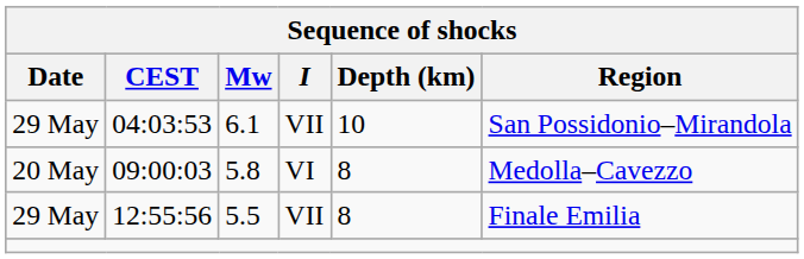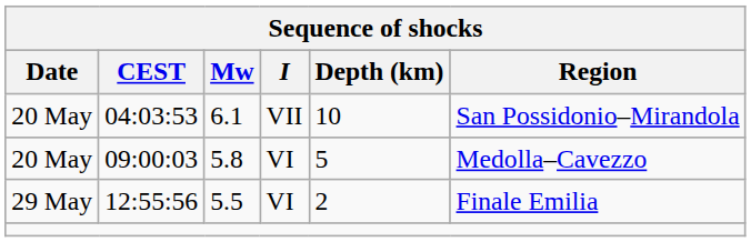 <table class="wikitable" style="font-size:90%;float:left; clear:left; margin-right:1em;">
 <tr>
 <th colspan="6" style="text-align: center;">Sequence of shocks</th>
 </tr>
 <tr>
 <th class="unsortable">Date</th>
 <th class="unsortable"><a href='#'>CEST</a></th>
 <th><a href='#'>Mw</a></th>
 <th><em>I</em></th>
 <th>Depth (km)</th>
 <th>Region</th>
 </tr>
 <tr>
-<td>29 May</td>
+<td>20 May</td>
 <td>04:03:53</td>
 <td>6.1</td>
 <td>VII</td>
 <td>10</td>
 <td><a href='#'>San Possidonio</a>–<a href='#'>Mirandola</a></td>
 </tr>
 <tr>
 <td>20 May</td>
 <td>09:00:03</td>
 <td>5.8</td>
 <td>VI</td>
-<td>8</td>
+<td>5</td>
 <td><a href='#'>Medolla</a>–<a href='#'>Cavezzo</a></td>
 </tr>
 <tr>
 <td>29 May</td>
 <td>12:55:56</td>
 <td>5.5</td>
-<td>VII</td>
-<td>8</td>
+<td>VI</td>
+<td>2</td>
 <td><a href='#'>Finale Emilia</a></td>
 </tr>
 <tr>
 <td colspan="6" style="text-align: center;"><small><span></span></small></td>
 </tr>
 </table>
